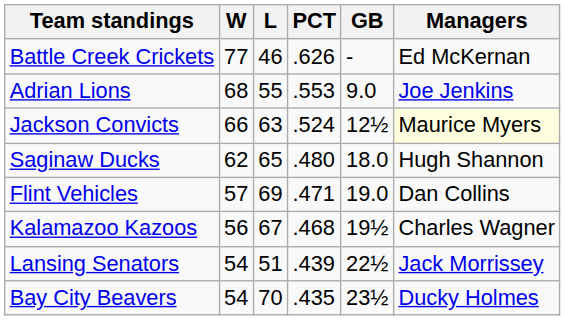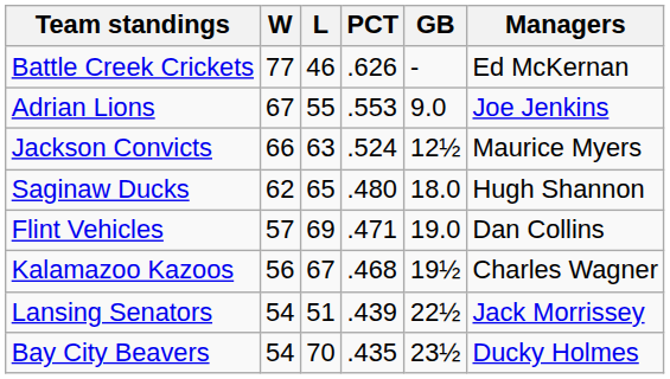 <table class="wikitable">
 <tr>
 <th>Team standings</th>
 <th>W</th>
 <th>L</th>
 <th>PCT</th>
 <th>GB</th>
 <th>Managers</th>
 </tr>
 <tr>
 <td><a href='#'>Battle Creek Crickets</a></td>
 <td>77</td>
 <td>46</td>
 <td>.626</td>
 <td>-</td>
 <td>Ed McKernan</td>
 </tr>
 <tr>
 <td><a href='#'>Adrian Lions</a></td>
-<td>68</td>
+<td>67</td>
 <td>55</td>
 <td>.553</td>
 <td>9.0</td>
 <td><a href='#'>Joe Jenkins</a></td>
 </tr>
 <tr>
 <td><a href='#'>Jackson Convicts</a></td>
 <td>66</td>
 <td>63</td>
 <td>.524</td>
 <td>12½</td>
-<td style="background: lightyellow;">Maurice Myers</td>
+<td>Maurice Myers</td>
 </tr>
 <tr>
 <td><a href='#'>Saginaw Ducks</a></td>
 <td>62</td>
 <td>65</td>
 <td>.480</td>
 <td>18.0</td>
 <td>Hugh Shannon</td>
 </tr>
 <tr>
 <td><a href='#'>Flint Vehicles</a></td>
 <td>57</td>
 <td>69</td>
 <td>.471</td>
 <td>19.0</td>
 <td>Dan Collins</td>
 </tr>
 <tr>
 <td><a href='#'>Kalamazoo Kazoos</a></td>
 <td>56</td>
 <td>67</td>
 <td>.468</td>
 <td>19½</td>
 <td>Charles Wagner</td>
 </tr>
 <tr>
 <td><a href='#'>Lansing Senators</a></td>
 <td>54</td>
 <td>51</td>
 <td>.439</td>
 <td>22½</td>
 <td><a href='#'>Jack Morrissey</a></td>
 </tr>
 <tr>
 <td><a href='#'>Bay City Beavers</a></td>
 <td>54</td>
 <td>70</td>
 <td>.435</td>
 <td>23½</td>
 <td><a href='#'>Ducky Holmes</a></td>
 </tr>
 </table>
